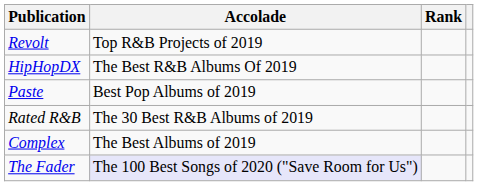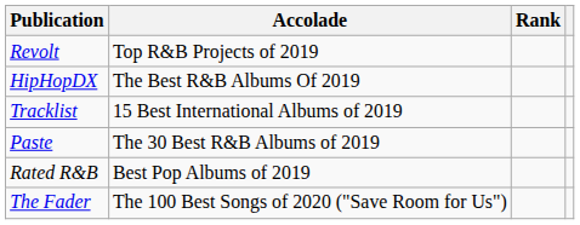 <table class="wikitable sortable">
 <tr>
 <th>Publication</th>
 <th>Accolade</th>
 <th>Rank</th>
 <th class="unsortable"></th>
 </tr>
 <tr>
 <td><em><a href='#'>Revolt</a></em></td>
 <td>Top R&B Projects of 2019</td>
 <td></td>
 <td align="center"></td>
 </tr>
 <tr>
 <td><em><a href='#'>HipHopDX</a></em></td>
 <td>The Best R&B Albums Of 2019</td>
 <td></td>
 <td align="center"></td>
 </tr>
 <tr>
+<td><em><a href='#'>Tracklist</a></em></td>
+<td>15 Best International Albums of 2019</td>
+<td></td>
+<td align="center"></td>
+</tr>
+<tr>
 <td><em><a href='#'>Paste</a></em></td>
+<td>The 30 Best R&B Albums of 2019</td>
+<td></td>
+<td align="center"></td>
+</tr>
+<tr>
+<td><em>Rated R&B</em></td>
 <td>Best Pop Albums of 2019</td>
 <td></td>
 <td align="center"></td>
 </tr>
 <tr>
-<td><em>Rated R&B</em></td>
-<td>The 30 Best R&B Albums of 2019</td>
-<td></td>
-<td align="center"></td>
-</tr>
-<tr>
-<td><em><a href='#'>Complex</a></em></td>
-<td>The Best Albums of 2019</td>
-<td></td>
-<td align="center"></td>
-</tr>
-<tr>
 <td><em><a href='#'>The Fader</a></em></td>
-<td style="background: lavender;">The 100 Best Songs of 2020 ("Save Room for Us")</td>
+<td>The 100 Best Songs of 2020 ("Save Room for Us")</td>
 <td></td>
 <td align="center"></td>
 </tr>
 </table>
